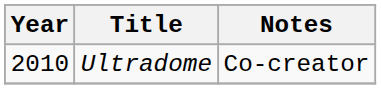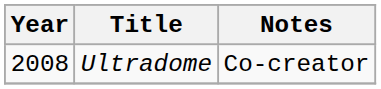 <table class="wikitable sortable">
 <tr>
 <th>Year</th>
 <th>Title</th>
 <th class="unsortable">Notes</th>
 </tr>
 <tr>
-<td>2010</td>
+<td>2008</td>
 <td><em>Ultradome</em></td>
 <td>Co-creator</td>
 </tr>
 <tr>
 </tr>
 </table>
